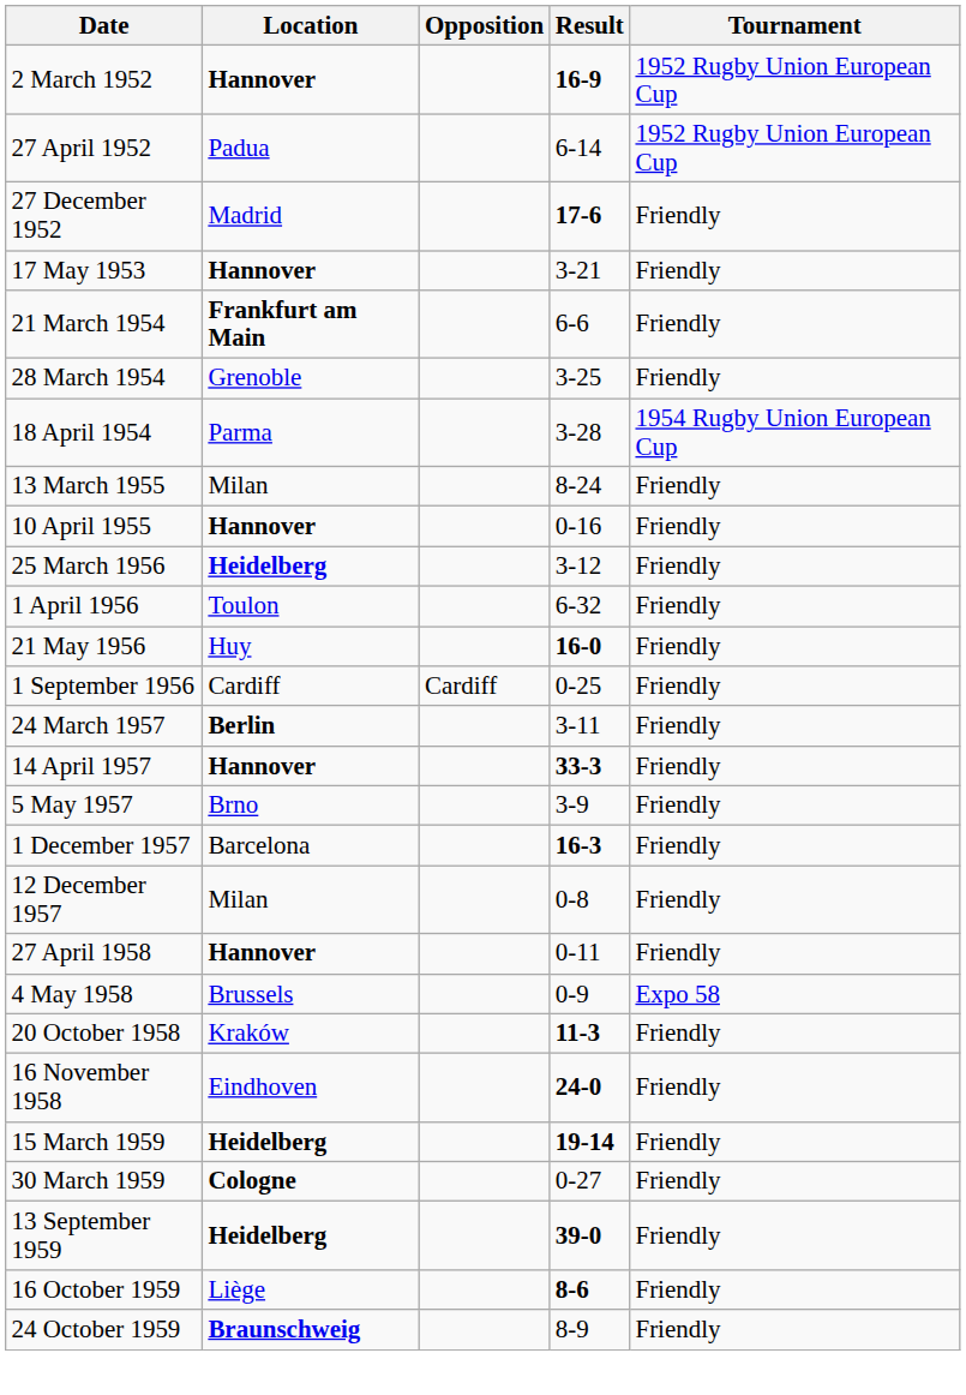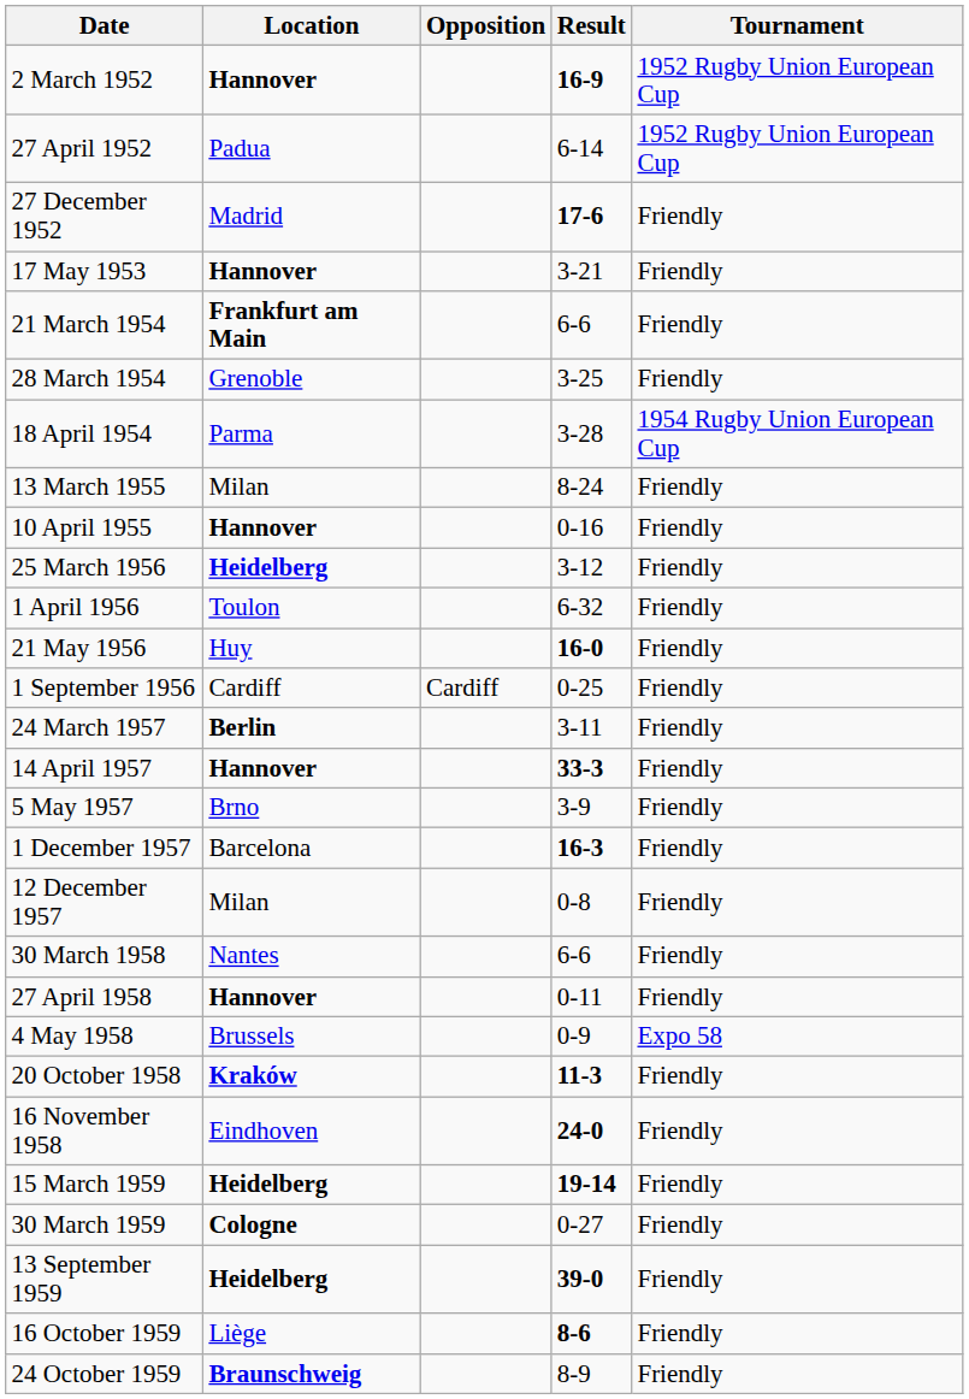 <table class="wikitable">
 <tr style="text-align:left;">
 <th>Date</th>
 <th>Location</th>
 <th>Opposition</th>
 <th>Result</th>
 <th>Tournament</th>
 </tr>
 <tr>
 <td>2 March 1952</td>
 <td><strong>Hannover</strong></td>
 <td></td>
 <td><strong>16-9</strong></td>
 <td><a href='#'>1952 Rugby Union European Cup</a></td>
 </tr>
 <tr>
 <td>27 April 1952</td>
 <td><a href='#'>Padua</a></td>
 <td></td>
 <td>6-14</td>
 <td><a href='#'>1952 Rugby Union European Cup</a></td>
 </tr>
 <tr>
 <td>27 December 1952</td>
 <td><a href='#'>Madrid</a></td>
 <td></td>
 <td><strong>17-6</strong></td>
 <td>Friendly</td>
 </tr>
 <tr>
 <td>17 May 1953</td>
 <td><strong>Hannover</strong></td>
 <td></td>
 <td>3-21</td>
 <td>Friendly</td>
 </tr>
 <tr>
 <td>21 March 1954</td>
 <td><strong>Frankfurt am Main</strong></td>
 <td></td>
 <td>6-6</td>
 <td>Friendly</td>
 </tr>
 <tr>
 <td>28 March 1954</td>
 <td><a href='#'>Grenoble</a></td>
 <td></td>
 <td>3-25</td>
 <td>Friendly</td>
 </tr>
 <tr>
 <td>18 April 1954</td>
 <td><a href='#'>Parma</a></td>
 <td></td>
 <td>3-28</td>
 <td><a href='#'>1954 Rugby Union European Cup</a></td>
 </tr>
 <tr>
 <td>13 March 1955</td>
 <td>Milan</td>
 <td></td>
 <td>8-24</td>
 <td>Friendly</td>
 </tr>
 <tr>
 <td>10 April 1955</td>
 <td><strong>Hannover</strong></td>
 <td></td>
 <td>0-16</td>
 <td>Friendly</td>
 </tr>
 <tr>
 <td>25 March 1956</td>
 <td><strong><a href='#'>Heidelberg</a></strong></td>
 <td></td>
 <td>3-12</td>
 <td>Friendly</td>
 </tr>
 <tr>
 <td>1 April 1956</td>
 <td><a href='#'>Toulon</a></td>
 <td></td>
 <td>6-32</td>
 <td>Friendly</td>
 </tr>
 <tr>
 <td>21 May 1956</td>
 <td><a href='#'>Huy</a></td>
 <td></td>
 <td><strong>16-0</strong></td>
 <td>Friendly</td>
 </tr>
 <tr>
 <td>1 September 1956</td>
 <td>Cardiff</td>
 <td>Cardiff</td>
 <td>0-25</td>
 <td>Friendly</td>
 </tr>
 <tr>
 <td>24 March 1957</td>
 <td><strong>Berlin</strong></td>
 <td></td>
 <td>3-11</td>
 <td>Friendly</td>
 </tr>
 <tr>
 <td>14 April 1957</td>
 <td><strong>Hannover</strong></td>
 <td></td>
 <td><strong>33-3</strong></td>
 <td>Friendly</td>
 </tr>
 <tr>
 <td>5 May 1957</td>
 <td><a href='#'>Brno</a></td>
 <td></td>
 <td>3-9</td>
 <td>Friendly</td>
 </tr>
 <tr>
 <td>1 December 1957</td>
 <td>Barcelona</td>
 <td></td>
 <td><strong>16-3</strong></td>
 <td>Friendly</td>
 </tr>
 <tr>
 <td>12 December 1957</td>
 <td>Milan</td>
 <td></td>
 <td>0-8</td>
 <td>Friendly</td>
 </tr>
 <tr>
+<td>30 March 1958</td>
+<td><a href='#'>Nantes</a></td>
+<td></td>
+<td>6-6</td>
+<td>Friendly</td>
+</tr>
+<tr>
 <td>27 April 1958</td>
 <td><strong>Hannover</strong></td>
 <td></td>
 <td>0-11</td>
 <td>Friendly</td>
 </tr>
 <tr>
 <td>4 May 1958</td>
 <td><a href='#'>Brussels</a></td>
 <td></td>
 <td>0-9</td>
 <td><a href='#'>Expo 58</a></td>
 </tr>
 <tr>
 <td>20 October 1958</td>
-<td><a href='#'>Kraków</a></td>
+<td><strong><a href='#'>Kraków</a></strong></td>
 <td></td>
 <td><strong>11-3</strong></td>
 <td>Friendly</td>
 </tr>
 <tr>
 <td>16 November 1958</td>
 <td><a href='#'>Eindhoven</a></td>
 <td></td>
 <td><strong>24-0</strong></td>
 <td>Friendly</td>
 </tr>
 <tr>
 <td>15 March 1959</td>
 <td><strong>Heidelberg</strong></td>
 <td></td>
 <td><strong>19-14</strong></td>
 <td>Friendly</td>
 </tr>
 <tr>
 <td>30 March 1959</td>
 <td><strong>Cologne</strong></td>
 <td></td>
 <td>0-27</td>
 <td>Friendly</td>
 </tr>
 <tr>
 <td>13 September 1959</td>
 <td><strong>Heidelberg</strong></td>
 <td></td>
 <td><strong>39-0</strong></td>
 <td>Friendly</td>
 </tr>
 <tr>
 <td>16 October 1959</td>
 <td><a href='#'>Liège</a></td>
 <td></td>
 <td><strong>8-6</strong></td>
 <td>Friendly</td>
 </tr>
 <tr>
 <td>24 October 1959</td>
 <td><strong><a href='#'>Braunschweig</a></strong></td>
 <td></td>
 <td>8-9</td>
 <td>Friendly</td>
 </tr>
 </table>
